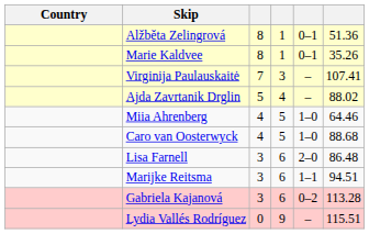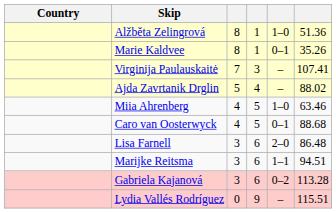 <table class=wikitable style="text-align:center;">
 <tr>
 <th width=140>Country</th>
 <th width=150>Skip</th>
 <th width=20></th>
 <th width=20></th>
 <th width=30></th>
 <th width=20></th>
 </tr>
 <tr bgcolor=#ffffcc>
 <td style="text-align:left;"></td>
 <td style="text-align:left;"><a href='#'>Alžběta Zelingrová</a></td>
 <td>8</td>
 <td>1</td>
-<td>0–1</td>
+<td>1–0</td>
 <td>51.36</td>
 </tr>
 <tr bgcolor=#ffffcc>
 <td style="text-align:left;"></td>
 <td style="text-align:left;"><a href='#'>Marie Kaldvee</a></td>
 <td>8</td>
 <td>1</td>
 <td>0–1</td>
 <td>35.26</td>
 </tr>
 <tr bgcolor=#ffffcc>
 <td style="text-align:left;"></td>
 <td style="text-align:left;"><a href='#'>Virginija Paulauskaitė</a></td>
 <td>7</td>
 <td>3</td>
 <td>–</td>
 <td>107.41</td>
 </tr>
 <tr bgcolor=#ffffcc>
 <td style="text-align:left;"></td>
 <td style="text-align:left;"><a href='#'>Ajda Zavrtanik Drglin</a></td>
 <td>5</td>
 <td>4</td>
 <td>–</td>
 <td>88.02</td>
 </tr>
 <tr>
 <td style="text-align:left;"></td>
 <td style="text-align:left;"><a href='#'>Miia Ahrenberg</a></td>
 <td>4</td>
 <td>5</td>
 <td>1–0</td>
-<td>64.46</td>
+<td>63.46</td>
 </tr>
 <tr>
 <td style="text-align:left;"></td>
 <td style="text-align:left;"><a href='#'>Caro van Oosterwyck</a></td>
 <td>4</td>
 <td>5</td>
-<td>1–0</td>
+<td>0–1</td>
 <td>88.68</td>
 </tr>
 <tr>
 <td style="text-align:left;"></td>
 <td style="text-align:left;"><a href='#'>Lisa Farnell</a></td>
 <td>3</td>
 <td>6</td>
 <td>2–0</td>
 <td>86.48</td>
 </tr>
 <tr>
 <td style="text-align:left;"></td>
 <td style="text-align:left;"><a href='#'>Marijke Reitsma</a></td>
 <td>3</td>
 <td>6</td>
 <td>1–1</td>
 <td>94.51</td>
 </tr>
 <tr bgcolor=#ffcccc>
 <td style="text-align:left;"></td>
 <td style="text-align:left;"><a href='#'>Gabriela Kajanová</a></td>
 <td>3</td>
 <td>6</td>
 <td>0–2</td>
 <td>113.28</td>
 </tr>
 <tr bgcolor=#ffcccc>
 <td style="text-align:left;"></td>
 <td style="text-align:left;"><a href='#'>Lydia Vallés Rodríguez</a></td>
 <td>0</td>
 <td>9</td>
 <td>–</td>
 <td>115.51</td>
 </tr>
 </table>
